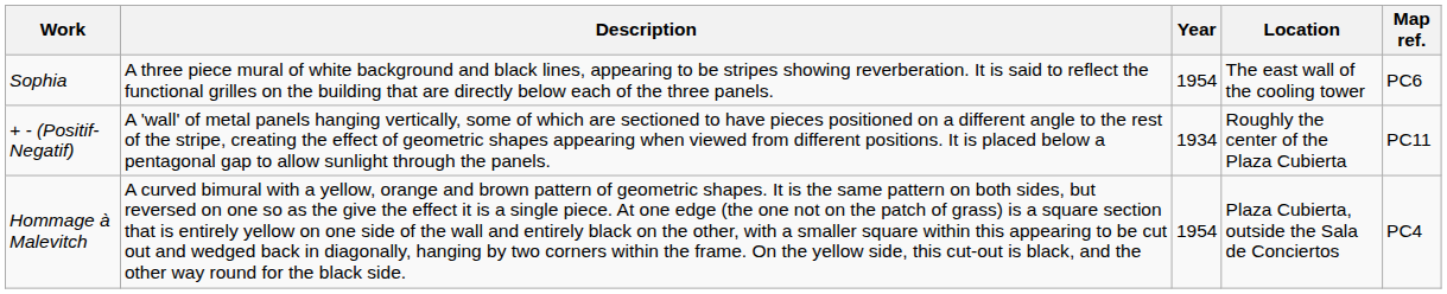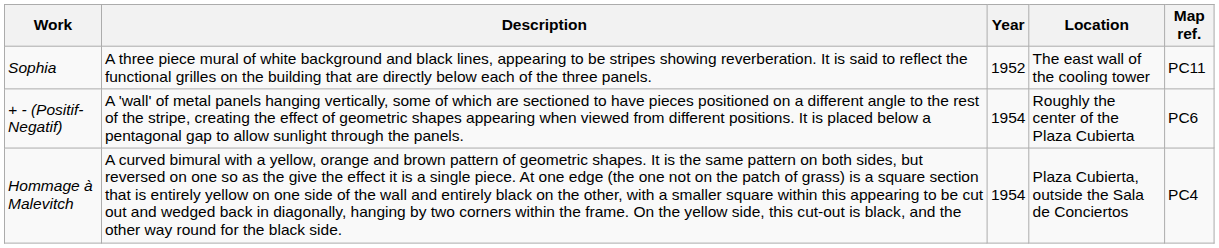 <table class="wikitable mw-collapsible">
 <tr>
 <th>Work</th>
 <th>Description</th>
 <th>Year</th>
 <th>Location</th>
 <th>Map ref.</th>
 </tr>
 <tr>
 <td><em>Sophia</em></td>
 <td>A three piece mural of white background and black lines, appearing to be stripes showing reverberation. It is said to reflect the functional grilles on the building that are directly below each of the three panels.</td>
-<td>1954</td>
+<td>1952</td>
 <td>The east wall of the cooling tower</td>
-<td>PC6</td>
+<td>PC11</td>
 </tr>
 <tr>
 <td><em>+ - (Positif-Negatif)</em></td>
 <td>A 'wall' of metal panels hanging vertically, some of which are sectioned to have pieces positioned on a different angle to the rest of the stripe, creating the effect of geometric shapes appearing when viewed from different positions. It is placed below a pentagonal gap to allow sunlight through the panels.</td>
-<td>1934</td>
+<td>1954</td>
 <td>Roughly the center of the Plaza Cubierta</td>
-<td>PC11</td>
+<td>PC6</td>
 </tr>
 <tr>
 <td><em>Hommage à Malevitch</em></td>
 <td>A curved bimural with a yellow, orange and brown pattern of geometric shapes. It is the same pattern on both sides, but reversed on one so as the give the effect it is a single piece. At one edge (the one not on the patch of grass) is a square section that is entirely yellow on one side of the wall and entirely black on the other, with a smaller square within this appearing to be cut out and wedged back in diagonally, hanging by two corners within the frame. On the yellow side, this cut-out is black, and the other way round for the black side.</td>
 <td>1954</td>
 <td>Plaza Cubierta, outside the Sala de Conciertos</td>
 <td>PC4</td>
 </tr>
 </table>
